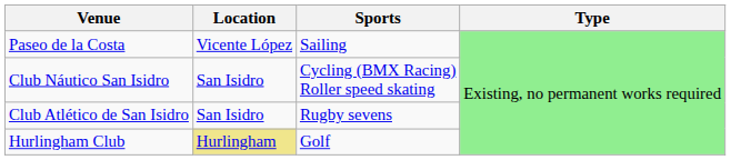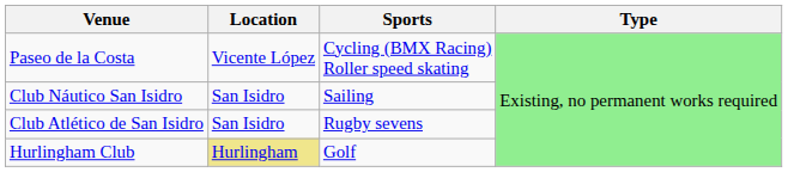 <table class="wikitable sortable">
 <tr>
 <th>Venue</th>
 <th>Location</th>
 <th>Sports</th>
 <th>Type</th>
 </tr>
 <tr>
 <td><a href='#'>Paseo de la Costa</a></td>
 <td><a href='#'>Vicente López</a></td>
-<td><a href='#'>Sailing</a></td>
+<td><a href='#'>Cycling (BMX Racing)</a><br><a href='#'>Roller speed skating</a></td>
 <td style="background:#90ee90;" rowspan=4>Existing, no permanent works required</td>
 </tr>
 <tr>
 <td><a href='#'>Club Náutico San Isidro</a></td>
 <td><a href='#'>San Isidro</a></td>
-<td><a href='#'>Cycling (BMX Racing)</a><br><a href='#'>Roller speed skating</a></td>
+<td><a href='#'>Sailing</a></td>
 </tr>
 <tr>
 <td><a href='#'>Club Atlético de San Isidro</a></td>
 <td><a href='#'>San Isidro</a></td>
 <td><a href='#'>Rugby sevens</a></td>
 </tr>
 <tr>
 <td><a href='#'>Hurlingham Club</a></td>
 <td style="background: khaki;"><a href='#'>Hurlingham</a></td>
 <td><a href='#'>Golf</a></td>
 </tr>
 </table>
